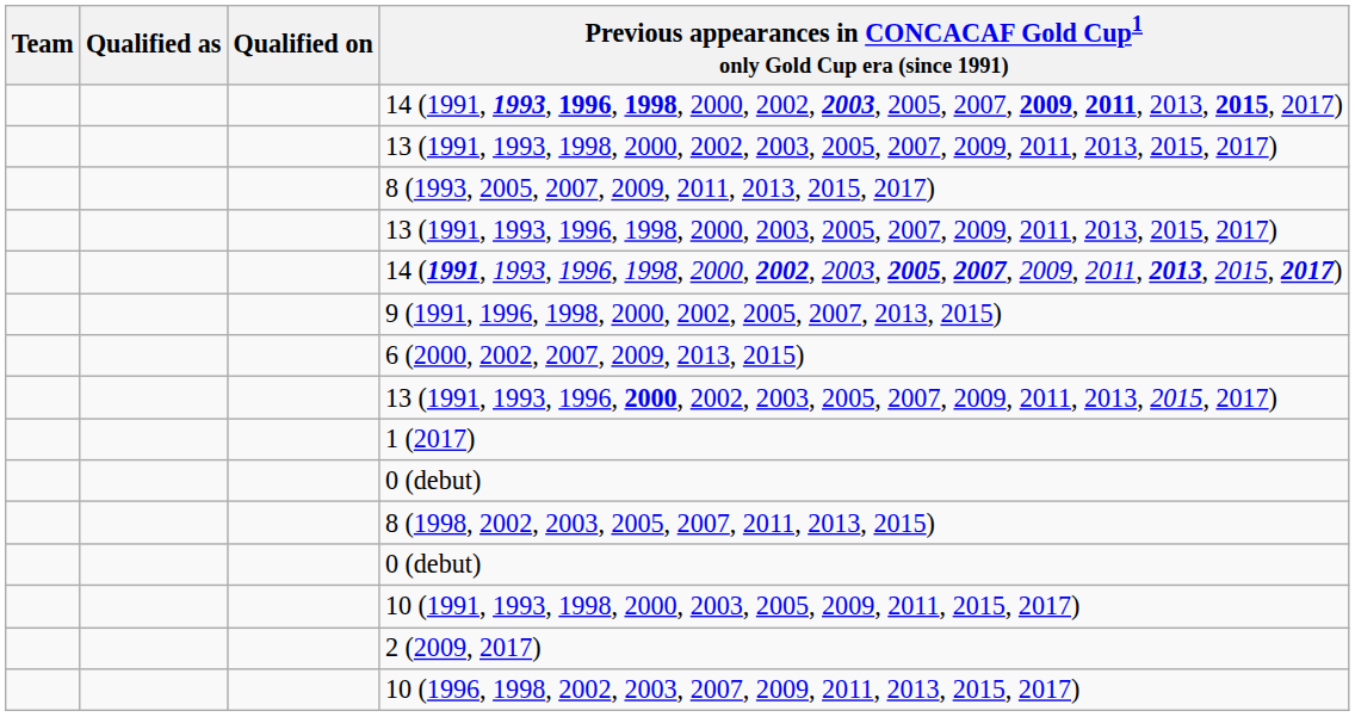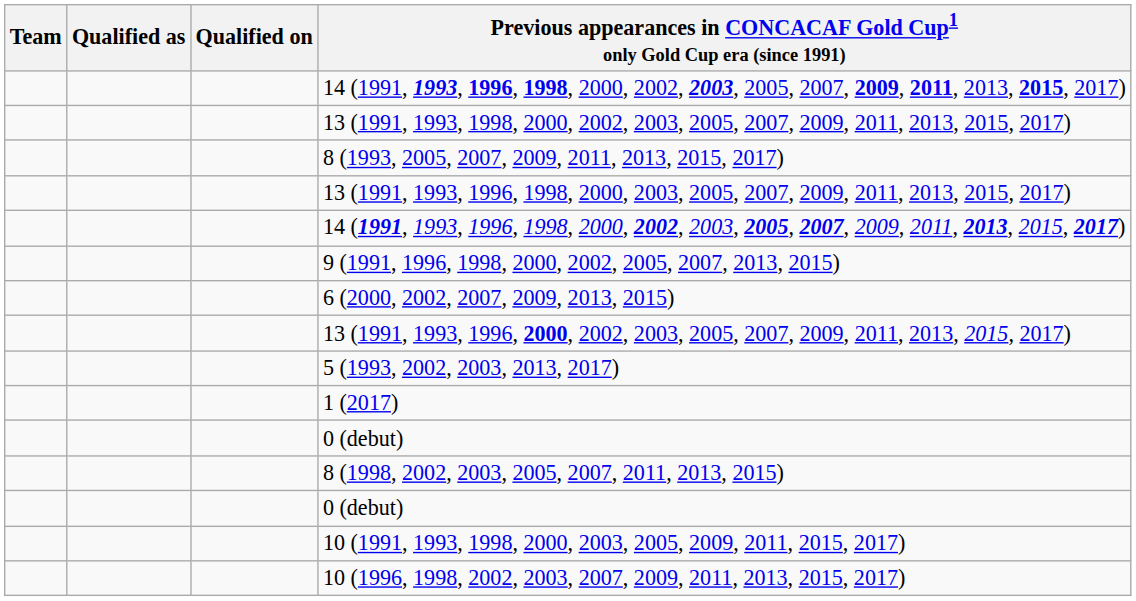 <table class="wikitable sortable" style="text-align:left;">
 <tr>
 <th>Team</th>
 <th>Qualified as</th>
 <th>Qualified on</th>
 <th data-sort-type="number">Previous appearances in <a href='#'>CONCACAF Gold Cup</a><sup><strong><a href='#'>1</a></strong></sup><br><small>only Gold Cup era (since 1991)</small></th>
 </tr>
 <tr>
 <td></td>
 <td></td>
 <td></td>
 <td>14 (<a href='#'>1991</a>, <strong><em><a href='#'>1993</a></em></strong>, <strong><a href='#'>1996</a></strong>, <strong><a href='#'>1998</a></strong>, <a href='#'>2000</a>, <a href='#'>2002</a>, <strong><em><a href='#'>2003</a></em></strong>, <a href='#'>2005</a>, <a href='#'>2007</a>, <strong><a href='#'>2009</a></strong>, <strong><a href='#'>2011</a></strong>, <a href='#'>2013</a>, <strong><a href='#'>2015</a></strong>, <a href='#'>2017</a>)</td>
 </tr>
 <tr>
 <td></td>
 <td></td>
 <td></td>
 <td>13 (<a href='#'>1991</a>, <a href='#'>1993</a>, <a href='#'>1998</a>, <a href='#'>2000</a>, <a href='#'>2002</a>, <a href='#'>2003</a>, <a href='#'>2005</a>, <a href='#'>2007</a>, <a href='#'>2009</a>, <a href='#'>2011</a>, <a href='#'>2013</a>, <a href='#'>2015</a>, <a href='#'>2017</a>)</td>
 </tr>
 <tr>
 <td></td>
 <td></td>
 <td></td>
 <td>8 (<a href='#'>1993</a>, <a href='#'>2005</a>, <a href='#'>2007</a>, <a href='#'>2009</a>, <a href='#'>2011</a>, <a href='#'>2013</a>, <a href='#'>2015</a>, <a href='#'>2017</a>)</td>
 </tr>
 <tr>
 <td></td>
 <td></td>
 <td></td>
 <td>13 (<a href='#'>1991</a>, <a href='#'>1993</a>, <a href='#'>1996</a>, <a href='#'>1998</a>, <a href='#'>2000</a>, <a href='#'>2003</a>, <a href='#'>2005</a>, <a href='#'>2007</a>, <a href='#'>2009</a>, <a href='#'>2011</a>, <a href='#'>2013</a>, <a href='#'>2015</a>, <a href='#'>2017</a>)</td>
 </tr>
 <tr>
 <td></td>
 <td></td>
 <td></td>
 <td>14 (<strong><em><a href='#'>1991</a></em></strong>, <em><a href='#'>1993</a></em>, <em><a href='#'>1996</a></em>, <em><a href='#'>1998</a></em>, <em><a href='#'>2000</a></em>, <strong><em><a href='#'>2002</a></em></strong>, <em><a href='#'>2003</a></em>, <strong><em><a href='#'>2005</a></em></strong>, <strong><em><a href='#'>2007</a></em></strong>, <em><a href='#'>2009</a></em>, <em><a href='#'>2011</a></em>, <strong><em><a href='#'>2013</a></em></strong>, <em><a href='#'>2015</a></em>, <strong><em><a href='#'>2017</a></em></strong>)</td>
 </tr>
 <tr>
 <td></td>
 <td></td>
 <td></td>
 <td>9 (<a href='#'>1991</a>, <a href='#'>1996</a>, <a href='#'>1998</a>, <a href='#'>2000</a>, <a href='#'>2002</a>, <a href='#'>2005</a>, <a href='#'>2007</a>, <a href='#'>2013</a>, <a href='#'>2015</a>)</td>
 </tr>
 <tr>
 <td></td>
 <td></td>
 <td></td>
 <td>6 (<a href='#'>2000</a>, <a href='#'>2002</a>, <a href='#'>2007</a>, <a href='#'>2009</a>, <a href='#'>2013</a>, <a href='#'>2015</a>)</td>
 </tr>
 <tr>
 <td></td>
 <td></td>
 <td></td>
 <td>13 (<a href='#'>1991</a>, <a href='#'>1993</a>, <a href='#'>1996</a>, <strong><a href='#'>2000</a></strong>, <a href='#'>2002</a>, <a href='#'>2003</a>, <a href='#'>2005</a>, <a href='#'>2007</a>, <a href='#'>2009</a>, <a href='#'>2011</a>, <a href='#'>2013</a>, <em><a href='#'>2015</a></em>, <a href='#'>2017</a>)</td>
 </tr>
 <tr>
 <td></td>
 <td></td>
 <td></td>
+<td>5 (<a href='#'>1993</a>, <a href='#'>2002</a>, <a href='#'>2003</a>, <a href='#'>2013</a>, <a href='#'>2017</a>)</td>
+</tr>
+<tr>
+<td></td>
+<td></td>
+<td></td>
 <td>1 (<a href='#'>2017</a>)</td>
 </tr>
 <tr>
 <td></td>
 <td></td>
 <td></td>
 <td>0 (debut)</td>
 </tr>
 <tr>
 <td></td>
 <td></td>
 <td></td>
 <td>8 (<a href='#'>1998</a>, <a href='#'>2002</a>, <a href='#'>2003</a>, <a href='#'>2005</a>, <a href='#'>2007</a>, <a href='#'>2011</a>, <a href='#'>2013</a>, <a href='#'>2015</a>)</td>
 </tr>
 <tr>
 <td></td>
 <td></td>
 <td></td>
 <td>0 (debut)</td>
 </tr>
 <tr>
 <td></td>
 <td></td>
 <td></td>
 <td>10 (<a href='#'>1991</a>, <a href='#'>1993</a>, <a href='#'>1998</a>, <a href='#'>2000</a>, <a href='#'>2003</a>, <a href='#'>2005</a>, <a href='#'>2009</a>, <a href='#'>2011</a>, <a href='#'>2015</a>, <a href='#'>2017</a>)</td>
 </tr>
 <tr>
 <td></td>
 <td></td>
 <td></td>
-<td>2 (<a href='#'>2009</a>, <a href='#'>2017</a>)</td>
-</tr>
-<tr>
-<td></td>
-<td></td>
-<td></td>
 <td>10 (<a href='#'>1996</a>, <a href='#'>1998</a>, <a href='#'>2002</a>, <a href='#'>2003</a>, <a href='#'>2007</a>, <a href='#'>2009</a>, <a href='#'>2011</a>, <a href='#'>2013</a>, <a href='#'>2015</a>, <a href='#'>2017</a>)</td>
 </tr>
 </table>
